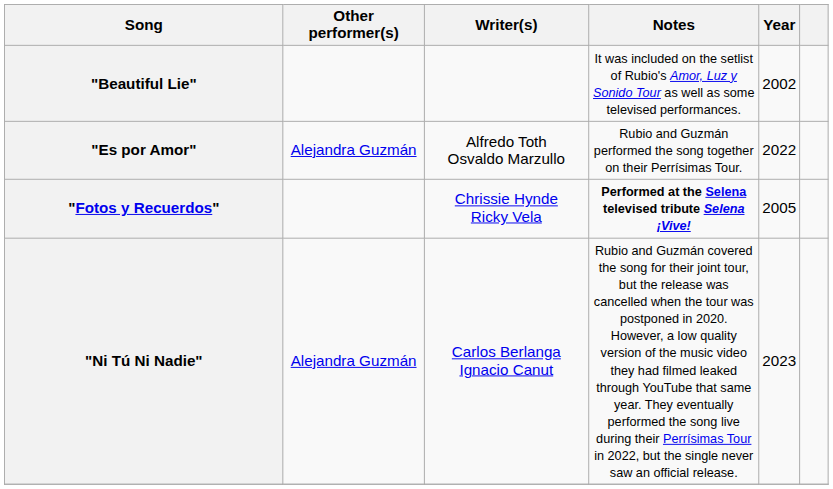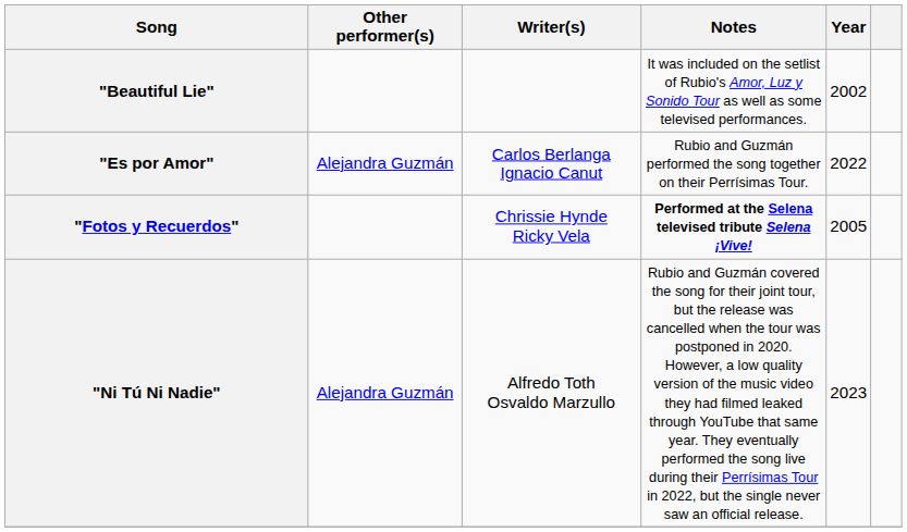 <table class="wikitable sortable plainrowheaders" style="text-align:center;">
 <tr>
 <th scope="col" style="width:23em;">Song</th>
 <th scope="col" style="width:10em;">Other performer(s)</th>
 <th scope="col" style="width:13em;" class="unsortable">Writer(s)</th>
 <th scope="col" style="width:13em;">Notes</th>
 <th scope="col" style="width:2em;">Year</th>
 <th scope="col" style="width:2em;" class="unsortable"></th>
 </tr>
 <tr>
 <th scope="row">"Beautiful Lie"</th>
 <td></td>
 <td></td>
 <td><small>It was included on the setlist of Rubio's <em><a href='#'>Amor, Luz y Sonido Tour</a></em> as well as some televised performances.</small></td>
 <td>2002</td>
 <td></td>
 </tr>
 <tr>
 <th scope="row">"Es por Amor" </th>
 <td><a href='#'>Alejandra Guzmán</a></td>
-<td>Alfredo Toth<br>Osvaldo Marzullo</td>
+<td><a href='#'>Carlos Berlanga</a><br><a href='#'>Ignacio Canut</a></td>
 <td><small>Rubio and Guzmán performed the song together on their Perrísimas Tour.</small></td>
 <td>2022</td>
 <td></td>
 </tr>
 <tr>
 <th scope="row">"<a href='#'>Fotos y Recuerdos</a>"</th>
 <td></td>
 <td><a href='#'>Chrissie Hynde</a><br><a href='#'>Ricky Vela</a></td>
 <td><strong><small>Performed at the <a href='#'>Selena</a> televised tribute <em><a href='#'>Selena ¡Vive!</a></em></small></strong></td>
 <td>2005</td>
 <td></td>
 </tr>
 <tr>
 <th scope="row">"Ni Tú Ni Nadie" </th>
 <td><a href='#'>Alejandra Guzmán</a></td>
-<td><a href='#'>Carlos Berlanga</a><br><a href='#'>Ignacio Canut</a></td>
+<td>Alfredo Toth<br>Osvaldo Marzullo</td>
 <td><small>Rubio and Guzmán covered the song for their joint tour, but the release was cancelled when the tour was postponed in 2020. However, a low quality version of the music video they had filmed leaked through YouTube that same year. They eventually performed the song live during their <a href='#'>Perrísimas Tour</a> in 2022, but the single never saw an official release.</small></td>
 <td>2023</td>
 <td></td>
 </tr>
 <tr>
 </tr>
 </table>
